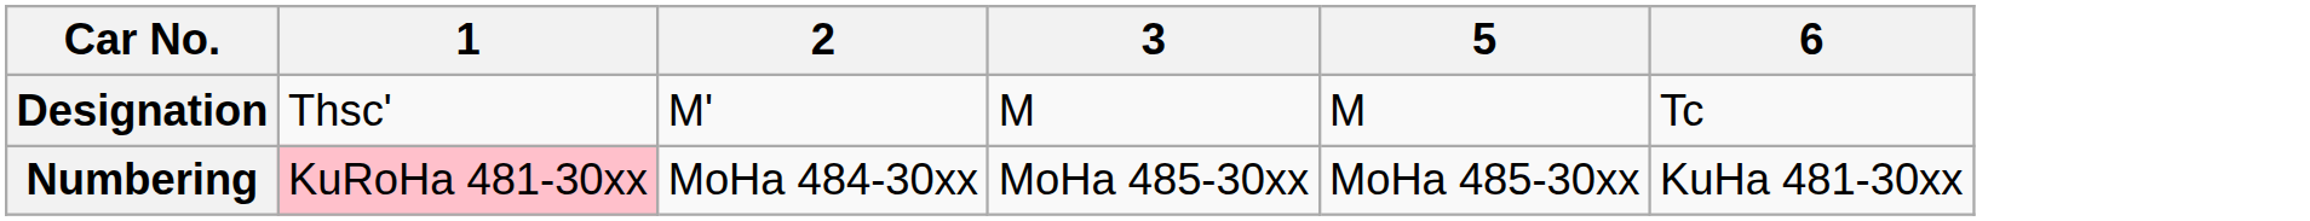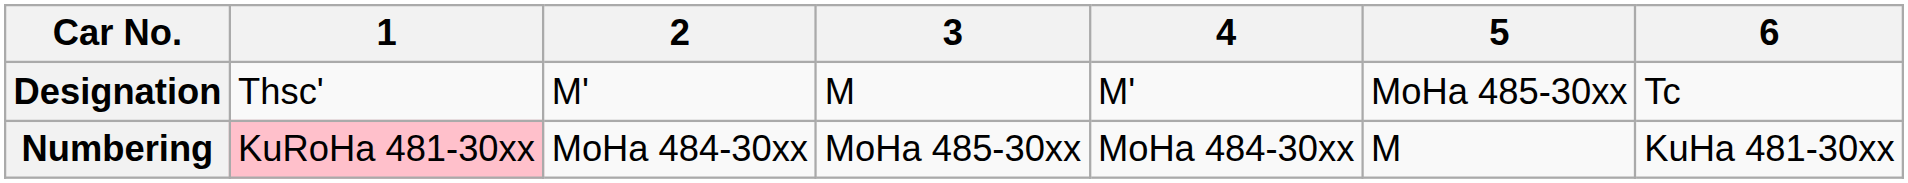 <table class="wikitable">
 <tr>
 <th>Car No.</th>
 <th>1</th>
 <th>2</th>
 <th>3</th>
+<th>4</th>
 <th>5</th>
 <th>6</th>
 </tr>
 <tr>
 <th>Designation</th>
 <td>Thsc'</td>
 <td>M'</td>
 <td>M</td>
-<td>M</td>
+<td>M'</td>
+<td>MoHa 485-30xx</td>
 <td>Tc</td>
 </tr>
 <tr>
 <th>Numbering</th>
 <td style="background: pink;">KuRoHa 481-30xx</td>
 <td>MoHa 484-30xx</td>
 <td>MoHa 485-30xx</td>
-<td>MoHa 485-30xx</td>
+<td>MoHa 484-30xx</td>
+<td>M</td>
 <td>KuHa 481-30xx</td>
 </tr>
 </table>
